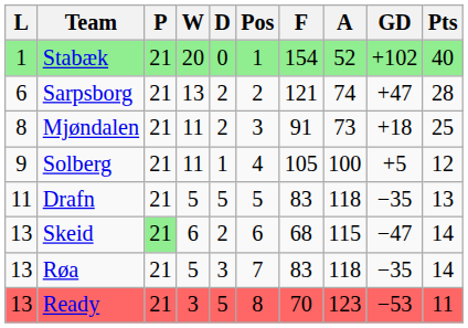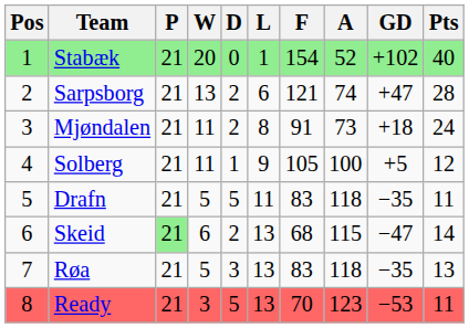 <table class="wikitable sortable" style="text-align: center;">
 <tr>
-<th>L</th>
+<th>Pos</th>
 <th>Team</th>
 <th>P</th>
 <th>W</th>
 <th>D</th>
-<th>Pos</th>
+<th>L</th>
 <th>F</th>
 <th>A</th>
 <th>GD</th>
 <th>Pts</th>
 </tr>
 <tr style="background:#90EE90;">
 <td>1</td>
 <td align="left"><a href='#'>Stabæk</a></td>
 <td>21</td>
 <td>20</td>
 <td>0</td>
 <td>1</td>
 <td>154</td>
 <td>52</td>
 <td>+102</td>
 <td>40</td>
 </tr>
 <tr>
-<td>6</td>
+<td>2</td>
 <td align="left"><a href='#'>Sarpsborg</a></td>
 <td>21</td>
 <td>13</td>
 <td>2</td>
-<td>2</td>
+<td>6</td>
 <td>121</td>
 <td>74</td>
 <td>+47</td>
 <td>28</td>
 </tr>
 <tr>
-<td>8</td>
+<td>3</td>
 <td align="left"><a href='#'>Mjøndalen</a></td>
 <td>21</td>
 <td>11</td>
 <td>2</td>
-<td>3</td>
+<td>8</td>
 <td>91</td>
 <td>73</td>
 <td>+18</td>
-<td>25</td>
+<td>24</td>
 </tr>
 <tr>
-<td>9</td>
+<td>4</td>
 <td align="left"><a href='#'>Solberg</a></td>
 <td>21</td>
 <td>11</td>
 <td>1</td>
-<td>4</td>
+<td>9</td>
 <td>105</td>
 <td>100</td>
 <td>+5</td>
 <td>12</td>
 </tr>
 <tr>
-<td>11</td>
+<td>5</td>
 <td align="left"><a href='#'>Drafn</a></td>
 <td>21</td>
 <td>5</td>
 <td>5</td>
-<td>5</td>
+<td>11</td>
 <td>83</td>
 <td>118</td>
 <td>−35</td>
-<td>13</td>
+<td>11</td>
 </tr>
 <tr>
-<td>13</td>
+<td>6</td>
 <td align="left"><a href='#'>Skeid</a></td>
 <td style="background: lightgreen;">21</td>
 <td>6</td>
 <td>2</td>
-<td>6</td>
+<td>13</td>
 <td>68</td>
 <td>115</td>
 <td>−47</td>
 <td>14</td>
 </tr>
 <tr>
-<td>13</td>
+<td>7</td>
 <td align="left"><a href='#'>Røa</a></td>
 <td>21</td>
 <td>5</td>
 <td>3</td>
-<td>7</td>
+<td>13</td>
 <td>83</td>
 <td>118</td>
 <td>−35</td>
-<td>14</td>
+<td>13</td>
 </tr>
 <tr style="background: #FF6666">
-<td>13</td>
+<td>8</td>
 <td align="left"><a href='#'>Ready</a></td>
 <td>21</td>
 <td>3</td>
 <td>5</td>
-<td>8</td>
+<td>13</td>
 <td>70</td>
 <td>123</td>
 <td>−53</td>
 <td>11</td>
 </tr>
 </table>
